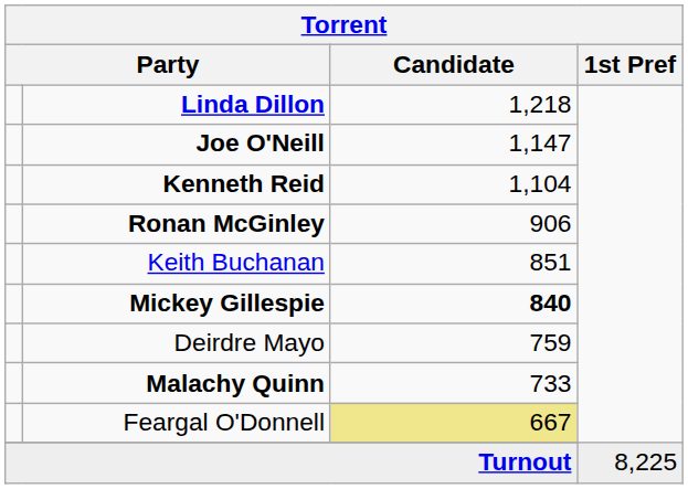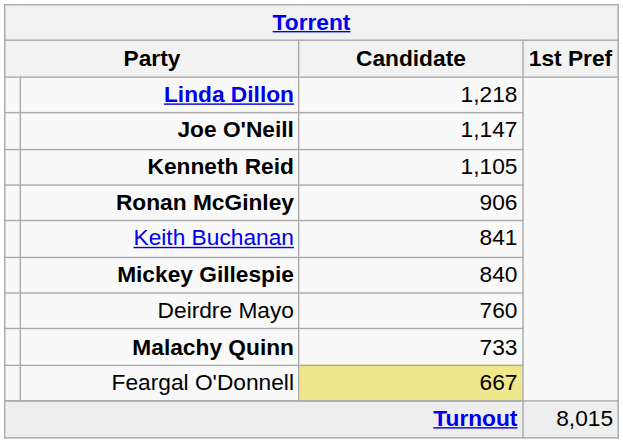 <table class="wikitable">
 <tr>
 <th colspan="4" align="center"><a href='#'>Torrent</a></th>
 </tr>
 <tr>
 <th colspan="2" align="center" width=200>Party</th>
 <th width=150>Candidate</th>
 <th width=60>1st Pref</th>
 </tr>
 <tr>
 <td></td>
 <td align="right"><strong><a href='#'>Linda Dillon</a></strong></td>
 <td align="right">1,218</td>
 </tr>
 <tr>
 <td></td>
 <td align="right"><strong>Joe O'Neill</strong></td>
 <td align="right">1,147</td>
 </tr>
 <tr>
 <td></td>
 <td align="right"><strong>Kenneth Reid</strong></td>
-<td align="right">1,104</td>
+<td align="right">1,105</td>
 </tr>
 <tr>
 <td></td>
 <td align="right"><strong>Ronan McGinley</strong></td>
 <td align="right">906</td>
 </tr>
 <tr>
 <td></td>
 <td align="right"><a href='#'>Keith Buchanan</a></td>
-<td align="right">851</td>
+<td align="right">841</td>
 </tr>
 <tr>
 <td></td>
 <td align="right"><strong>Mickey Gillespie</strong></td>
-<td align="right"><strong>840</strong></td>
+<td align="right">840</td>
 </tr>
 <tr>
 <td></td>
 <td align="right">Deirdre Mayo</td>
-<td align="right">759</td>
+<td align="right">760</td>
 </tr>
 <tr>
 <td></td>
 <td align="right"><strong>Malachy Quinn</strong></td>
 <td align="right">733</td>
 </tr>
 <tr>
 <td></td>
 <td align="right">Feargal O'Donnell</td>
 <td align="right" style="background: khaki;">667</td>
 </tr>
 <tr>
 </tr>
 <tr bgcolor="EEEEEE">
 <td colspan=3 align="right"><strong><a href='#'>Turnout</a></strong></td>
-<td align="right">8,225</td>
+<td align="right">8,015</td>
 </tr>
 </table>
